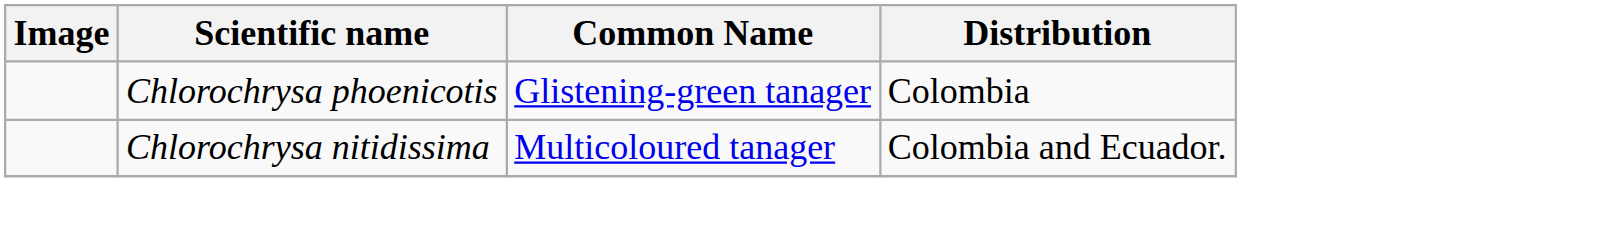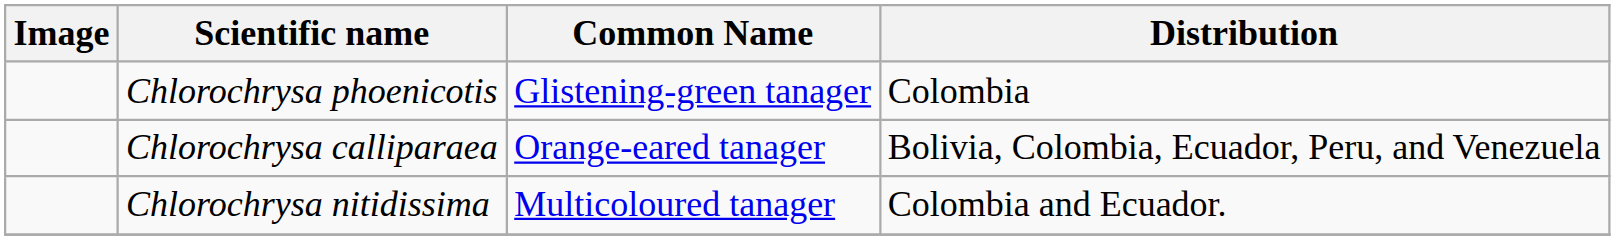 <table class="wikitable">
 <tr>
 <th>Image</th>
 <th>Scientific name</th>
 <th>Common Name</th>
 <th>Distribution</th>
 </tr>
 <tr>
 <td></td>
 <td><em>Chlorochrysa phoenicotis</em></td>
 <td><a href='#'>Glistening-green tanager</a></td>
 <td>Colombia</td>
 </tr>
 <tr>
 <td></td>
+<td><em>Chlorochrysa calliparaea</em></td>
+<td><a href='#'>Orange-eared tanager</a></td>
+<td>Bolivia, Colombia, Ecuador, Peru, and Venezuela</td>
+</tr>
+<tr>
+<td></td>
 <td><em>Chlorochrysa nitidissima</em></td>
 <td><a href='#'>Multicoloured tanager</a></td>
 <td>Colombia and Ecuador.</td>
 </tr>
 <tr>
 </tr>
 </table>
